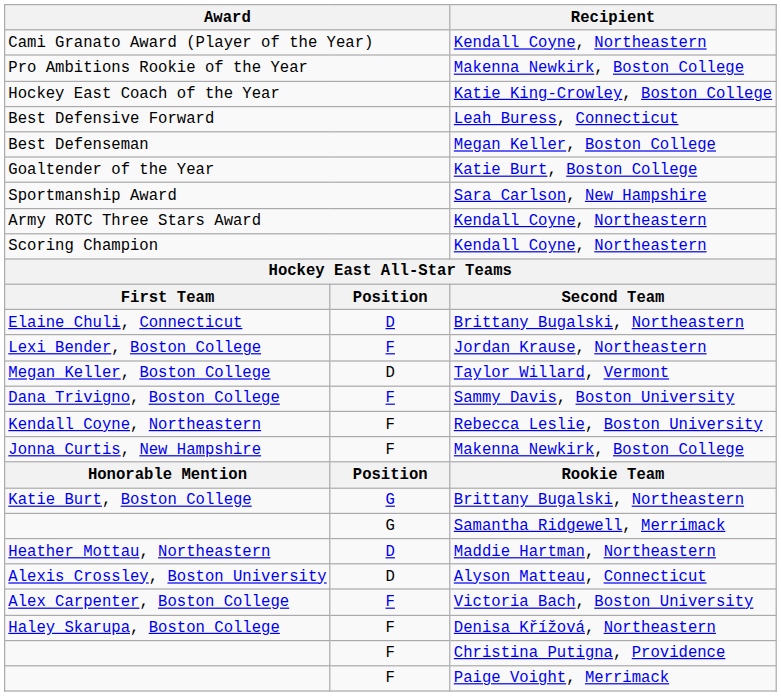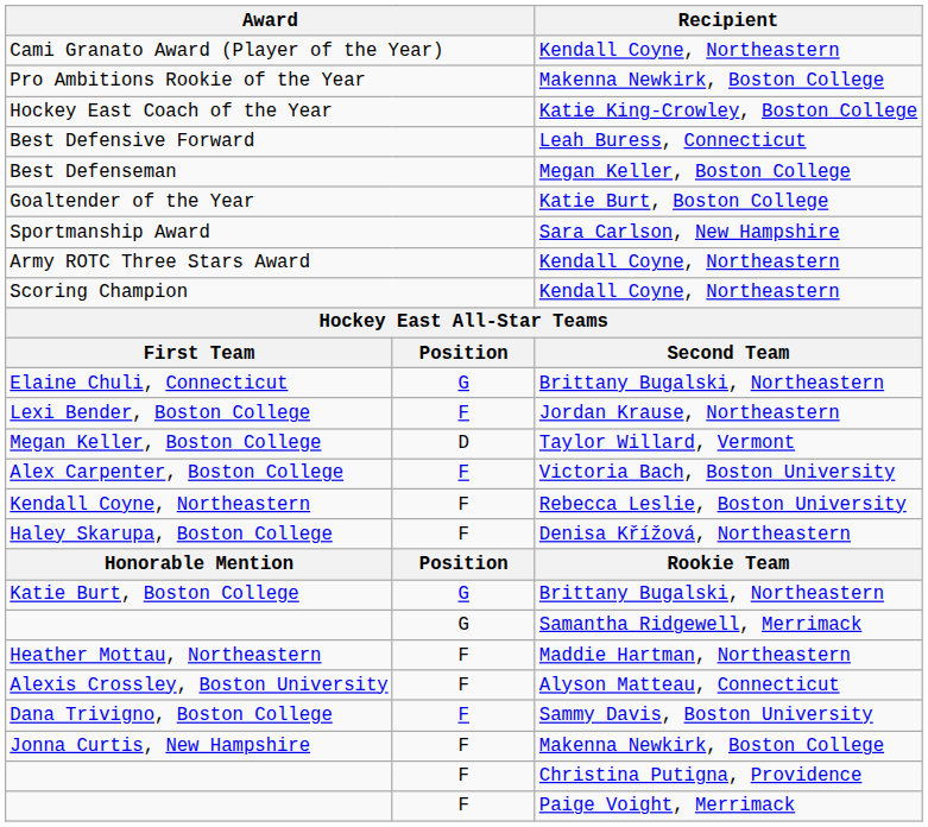 <table class="wikitable">
 <tr>
 <th colspan=2>Award</th>
 <th>Recipient</th>
 </tr>
 <tr>
 <td colspan=2>Cami Granato Award (Player of the Year)</td>
 <td><a href='#'>Kendall Coyne</a>, <a href='#'>Northeastern</a></td>
 </tr>
 <tr>
 <td colspan=2>Pro Ambitions Rookie of the Year</td>
 <td><a href='#'>Makenna Newkirk</a>, <a href='#'>Boston College</a></td>
 </tr>
 <tr>
 <td colspan=2>Hockey East Coach of the Year</td>
 <td><a href='#'>Katie King-Crowley</a>, <a href='#'>Boston College</a></td>
 </tr>
 <tr>
 <td colspan=2>Best Defensive Forward</td>
 <td><a href='#'>Leah Buress</a>, <a href='#'>Connecticut</a></td>
 </tr>
 <tr>
 <td colspan=2>Best Defenseman</td>
 <td><a href='#'>Megan Keller</a>, <a href='#'>Boston College</a></td>
 </tr>
 <tr>
 <td colspan=2>Goaltender of the Year</td>
 <td><a href='#'>Katie Burt</a>, <a href='#'>Boston College</a></td>
 </tr>
 <tr>
 <td colspan=2>Sportmanship Award</td>
 <td><a href='#'>Sara Carlson</a>, <a href='#'>New Hampshire</a></td>
 </tr>
 <tr>
 <td colspan=2>Army ROTC Three Stars Award</td>
 <td><a href='#'>Kendall Coyne</a>, <a href='#'>Northeastern</a></td>
 </tr>
 <tr>
 <td colspan=2>Scoring Champion</td>
 <td><a href='#'>Kendall Coyne</a>, <a href='#'>Northeastern</a></td>
 </tr>
 <tr>
 <th colspan=3>Hockey East All-Star Teams</th>
 </tr>
 <tr>
 <th>First Team</th>
 <th>  Position  </th>
 <th>Second Team</th>
 </tr>
 <tr>
 <td><a href='#'>Elaine Chuli</a>, <a href='#'>Connecticut</a></td>
-<td align=center><a href='#'>D</a></td>
+<td align=center><a href='#'>G</a></td>
 <td><a href='#'>Brittany Bugalski</a>, <a href='#'>Northeastern</a></td>
 </tr>
 <tr>
 <td><a href='#'>Lexi Bender</a>, <a href='#'>Boston College</a></td>
 <td align=center><a href='#'>F</a></td>
 <td><a href='#'>Jordan Krause</a>, <a href='#'>Northeastern</a></td>
 </tr>
 <tr>
 <td><a href='#'>Megan Keller</a>, <a href='#'>Boston College</a></td>
 <td align=center>D</td>
 <td><a href='#'>Taylor Willard</a>, <a href='#'>Vermont</a></td>
 </tr>
 <tr>
-<td><a href='#'>Dana Trivigno</a>, <a href='#'>Boston College</a></td>
+<td><a href='#'>Alex Carpenter</a>, <a href='#'>Boston College</a></td>
 <td align=center><a href='#'>F</a></td>
-<td><a href='#'>Sammy Davis</a>, <a href='#'>Boston University</a></td>
+<td><a href='#'>Victoria Bach</a>, <a href='#'>Boston University</a></td>
 </tr>
 <tr>
 <td><a href='#'>Kendall Coyne</a>, <a href='#'>Northeastern</a></td>
 <td align=center>F</td>
 <td><a href='#'>Rebecca Leslie</a>, <a href='#'>Boston University</a></td>
 </tr>
 <tr>
-<td><a href='#'>Jonna Curtis</a>, <a href='#'>New Hampshire</a></td>
+<td><a href='#'>Haley Skarupa</a>, <a href='#'>Boston College</a></td>
 <td align=center>F</td>
-<td><a href='#'>Makenna Newkirk</a>, <a href='#'>Boston College</a></td>
+<td><a href='#'>Denisa Křížová</a>, <a href='#'>Northeastern</a></td>
 </tr>
 <tr>
 <th>Honorable Mention</th>
 <th>  Position  </th>
 <th>Rookie Team</th>
 </tr>
 <tr>
 <td><a href='#'>Katie Burt</a>, <a href='#'>Boston College</a></td>
 <td align=center><a href='#'>G</a></td>
 <td><a href='#'>Brittany Bugalski</a>, <a href='#'>Northeastern</a></td>
 </tr>
 <tr>
 <td></td>
 <td align=center>G</td>
 <td><a href='#'>Samantha Ridgewell</a>, <a href='#'>Merrimack</a></td>
 </tr>
 <tr>
 <td><a href='#'>Heather Mottau</a>, <a href='#'>Northeastern</a></td>
-<td align=center><a href='#'>D</a></td>
+<td align=center>F</td>
 <td><a href='#'>Maddie Hartman</a>, <a href='#'>Northeastern</a></td>
 </tr>
 <tr>
 <td><a href='#'>Alexis Crossley</a>, <a href='#'>Boston University</a></td>
-<td align=center>D</td>
+<td align=center>F</td>
 <td><a href='#'>Alyson Matteau</a>, <a href='#'>Connecticut</a></td>
 </tr>
 <tr>
-<td><a href='#'>Alex Carpenter</a>, <a href='#'>Boston College</a></td>
+<td><a href='#'>Dana Trivigno</a>, <a href='#'>Boston College</a></td>
 <td align=center><a href='#'>F</a></td>
-<td><a href='#'>Victoria Bach</a>, <a href='#'>Boston University</a></td>
+<td><a href='#'>Sammy Davis</a>, <a href='#'>Boston University</a></td>
 </tr>
 <tr>
-<td><a href='#'>Haley Skarupa</a>, <a href='#'>Boston College</a></td>
+<td><a href='#'>Jonna Curtis</a>, <a href='#'>New Hampshire</a></td>
 <td align=center>F</td>
-<td><a href='#'>Denisa Křížová</a>, <a href='#'>Northeastern</a></td>
+<td><a href='#'>Makenna Newkirk</a>, <a href='#'>Boston College</a></td>
 </tr>
 <tr>
 <td></td>
 <td align=center>F</td>
 <td><a href='#'>Christina Putigna</a>, <a href='#'>Providence</a></td>
 </tr>
 <tr>
 <td></td>
 <td align=center>F</td>
 <td><a href='#'>Paige Voight</a>, <a href='#'>Merrimack</a></td>
 </tr>
 </table>
